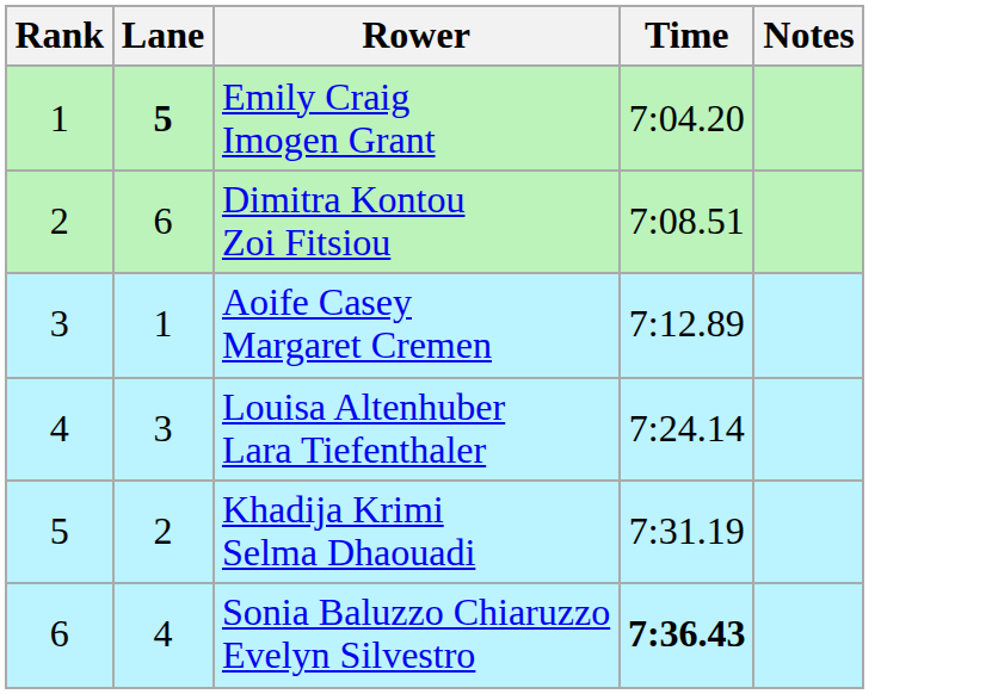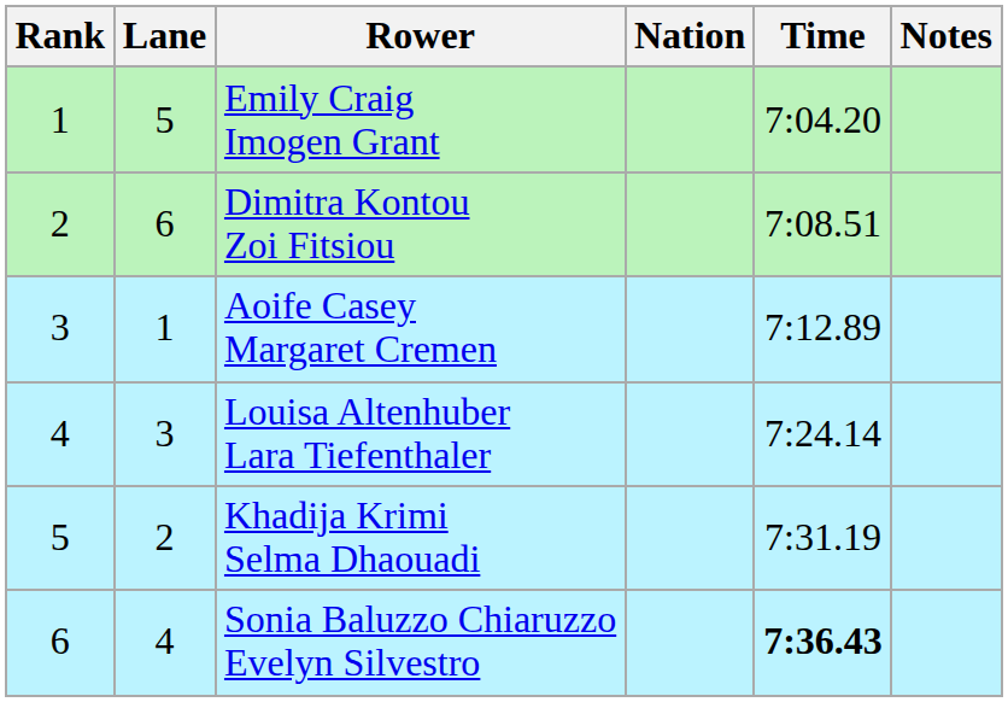 <table class="wikitable sortable" style="text-align:center">
 <tr>
 <th>Rank</th>
 <th>Lane</th>
 <th>Rower</th>
+<th>Nation</th>
 <th>Time</th>
 <th>Notes</th>
 </tr>
 <tr bgcolor=bbf3bb>
 <td>1</td>
-<td><strong>5</strong></td>
+<td>5</td>
 <td align=left><a href='#'>Emily Craig</a><br><a href='#'>Imogen Grant</a></td>
+<td align=left></td>
 <td>7:04.20</td>
 <td></td>
 </tr>
 <tr bgcolor=bbf3bb>
 <td>2</td>
 <td>6</td>
 <td align=left><a href='#'>Dimitra Kontou</a><br><a href='#'>Zoi Fitsiou</a></td>
+<td align=left></td>
 <td>7:08.51</td>
 <td></td>
 </tr>
 <tr bgcolor=bbf3ff>
 <td>3</td>
 <td>1</td>
 <td align=left><a href='#'>Aoife Casey</a><br><a href='#'>Margaret Cremen</a></td>
+<td align=left></td>
 <td>7:12.89</td>
 <td></td>
 </tr>
 <tr bgcolor=bbf3ff>
 <td>4</td>
 <td>3</td>
 <td align=left><a href='#'>Louisa Altenhuber</a><br><a href='#'>Lara Tiefenthaler</a></td>
+<td align=left></td>
 <td>7:24.14</td>
 <td></td>
 </tr>
 <tr bgcolor=bbf3ff>
 <td>5</td>
 <td>2</td>
 <td align=left><a href='#'>Khadija Krimi</a><br><a href='#'>Selma Dhaouadi</a></td>
+<td align=left></td>
 <td>7:31.19</td>
 <td></td>
 </tr>
 <tr bgcolor=bbf3ff>
 <td>6</td>
 <td>4</td>
 <td align=left><a href='#'>Sonia Baluzzo Chiaruzzo</a><br><a href='#'>Evelyn Silvestro</a></td>
+<td align=left></td>
 <td><strong>7:36.43</strong></td>
 <td></td>
 </tr>
 </table>
